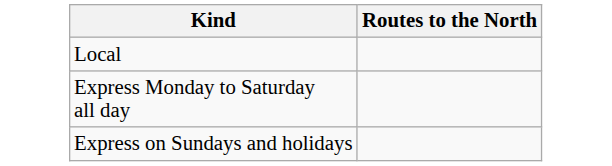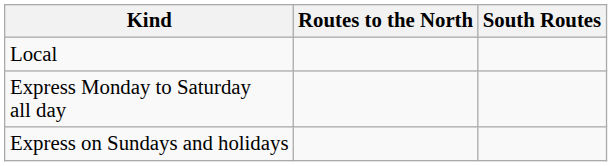 <table class="wikitable" style="margin:1em auto;">
 <tr>
 <th>Kind</th>
 <th>Routes to the North</th>
+<th>South Routes</th>
 </tr>
 <tr>
 <td>Local</td>
+<td> </td>
 <td> </td>
 </tr>
 <tr>
 <td>Express Monday to Saturday <br> all day</td>
 <td></td>
+<td></td>
 </tr>
 <tr>
 <td>Express on Sundays and holidays</td>
 <td></td>
+<td></td>
 </tr>
 </table>
